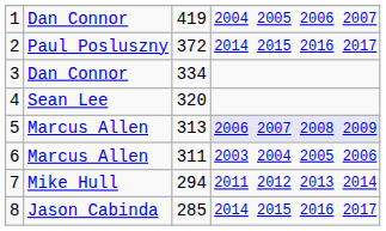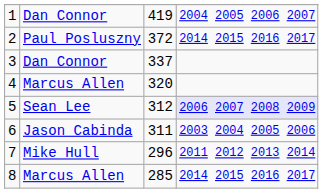 <table class="wikitable">
 <tr>
 </tr>
 <tr>
 <td>1</td>
 <td><a href='#'>Dan Connor</a></td>
 <td>419</td>
 <td style="font-size:85%;"><a href='#'>2004</a> <a href='#'>2005</a> <a href='#'>2006</a> <a href='#'>2007</a></td>
 </tr>
 <tr>
 <td>2</td>
 <td><a href='#'>Paul Posluszny</a></td>
 <td>372</td>
 <td style="font-size:85%;"><a href='#'>2014</a> <a href='#'>2015</a> <a href='#'>2016</a> <a href='#'>2017</a></td>
 </tr>
 <tr>
 <td>3</td>
 <td><a href='#'>Dan Connor</a></td>
-<td>334</td>
+<td>337</td>
 <td></td>
 </tr>
 <tr>
 <td>4</td>
-<td><a href='#'>Sean Lee</a></td>
+<td><a href='#'>Marcus Allen</a></td>
 <td>320</td>
 <td></td>
 </tr>
 <tr>
 <td>5</td>
-<td><a href='#'>Marcus Allen</a></td>
-<td>313</td>
+<td><a href='#'>Sean Lee</a></td>
+<td>312</td>
 <td style="background: lavender; font-size:85%;"><a href='#'>2006</a> <a href='#'>2007</a> <a href='#'>2008</a> <a href='#'>2009</a></td>
 </tr>
 <tr>
 <td>6</td>
-<td><a href='#'>Marcus Allen</a></td>
+<td><a href='#'>Jason Cabinda</a></td>
 <td>311</td>
 <td style="font-size:85%;"><a href='#'>2003</a> <a href='#'>2004</a> <a href='#'>2005</a> <a href='#'>2006</a></td>
 </tr>
 <tr>
 <td>7</td>
 <td><a href='#'>Mike Hull</a></td>
-<td>294</td>
+<td>296</td>
 <td style="font-size:85%;"><a href='#'>2011</a> <a href='#'>2012</a> <a href='#'>2013</a> <a href='#'>2014</a></td>
 </tr>
 <tr>
 <td>8</td>
-<td><a href='#'>Jason Cabinda</a></td>
+<td><a href='#'>Marcus Allen</a></td>
 <td>285</td>
 <td style="font-size:85%;"><a href='#'>2014</a> <a href='#'>2015</a> <a href='#'>2016</a> <a href='#'>2017</a></td>
 </tr>
 </table>
